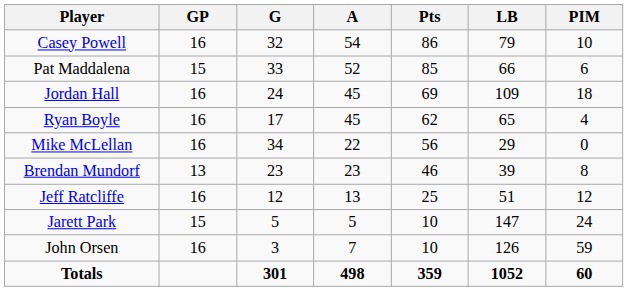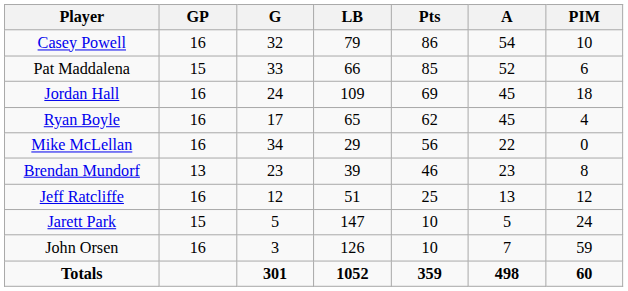 <table class="wikitable sortable">
 <tr align=center>
 <th width="20%">Player</th>
 <th width="10%">GP</th>
 <th width="10%">G</th>
+<th width="10%">LB</th>
+<th width="10%">Pts</th>
 <th width="10%">A</th>
-<th width="10%">Pts</th>
-<th width="10%">LB</th>
 <th width="10%">PIM</th>
 </tr>
 <tr align=center>
 <td><a href='#'>Casey Powell</a></td>
 <td>16</td>
 <td>32</td>
+<td>79</td>
+<td>86</td>
 <td>54</td>
-<td>86</td>
-<td>79</td>
 <td>10</td>
 </tr>
 <tr align=center>
 <td>Pat Maddalena</td>
 <td>15</td>
 <td>33</td>
+<td>66</td>
+<td>85</td>
 <td>52</td>
-<td>85</td>
-<td>66</td>
 <td>6</td>
 </tr>
 <tr align=center>
 <td><a href='#'>Jordan Hall</a></td>
 <td>16</td>
 <td>24</td>
+<td>109</td>
+<td>69</td>
 <td>45</td>
-<td>69</td>
-<td>109</td>
 <td>18</td>
 </tr>
 <tr align=center>
 <td><a href='#'>Ryan Boyle</a></td>
 <td>16</td>
 <td>17</td>
+<td>65</td>
+<td>62</td>
 <td>45</td>
-<td>62</td>
-<td>65</td>
 <td>4</td>
 </tr>
 <tr align=center>
 <td><a href='#'>Mike McLellan</a></td>
 <td>16</td>
 <td>34</td>
+<td>29</td>
+<td>56</td>
 <td>22</td>
-<td>56</td>
-<td>29</td>
 <td>0</td>
 </tr>
 <tr align=center>
 <td><a href='#'>Brendan Mundorf</a></td>
 <td>13</td>
 <td>23</td>
+<td>39</td>
+<td>46</td>
 <td>23</td>
-<td>46</td>
-<td>39</td>
 <td>8</td>
 </tr>
 <tr align=center>
 <td><a href='#'>Jeff Ratcliffe</a></td>
 <td>16</td>
 <td>12</td>
+<td>51</td>
+<td>25</td>
 <td>13</td>
-<td>25</td>
-<td>51</td>
 <td>12</td>
 </tr>
 <tr align=center>
 <td><a href='#'>Jarett Park</a></td>
 <td>15</td>
 <td>5</td>
+<td>147</td>
+<td>10</td>
 <td>5</td>
-<td>10</td>
-<td>147</td>
 <td>24</td>
 </tr>
 <tr align=center>
 <td>John Orsen</td>
 <td>16</td>
 <td>3</td>
+<td>126</td>
+<td>10</td>
 <td>7</td>
-<td>10</td>
-<td>126</td>
 <td>59</td>
 </tr>
 <tr align=center>
 <td><strong>Totals</strong></td>
 <td></td>
 <td><strong>301</strong></td>
+<td><strong>1052</strong></td>
+<td><strong>359</strong></td>
 <td><strong>498</strong></td>
-<td><strong>359</strong></td>
-<td><strong>1052</strong></td>
 <td><strong>60</strong></td>
 </tr>
 </table>
